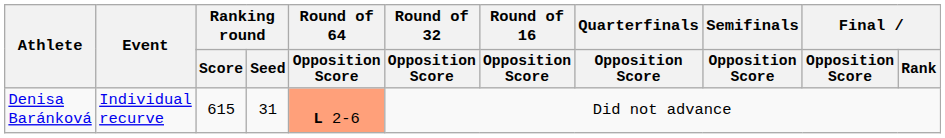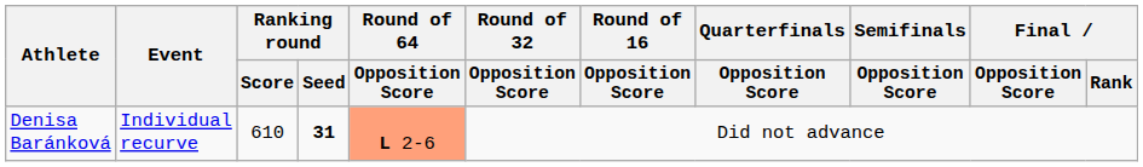 <table class="wikitable" style="font-size:90%">
 <tr>
 <th rowspan="2">Athlete</th>
 <th rowspan="2">Event</th>
 <th colspan="2">Ranking round</th>
 <th>Round of 64</th>
 <th>Round of 32</th>
 <th>Round of 16</th>
 <th>Quarterfinals</th>
 <th>Semifinals</th>
 <th colspan="2">Final / </th>
 </tr>
 <tr style="font-size:95%">
 <th>Score</th>
 <th>Seed</th>
 <th>Opposition<br>Score</th>
 <th>Opposition<br>Score</th>
 <th>Opposition<br>Score</th>
 <th>Opposition<br>Score</th>
 <th>Opposition<br>Score</th>
 <th>Opposition<br>Score</th>
 <th>Rank</th>
 </tr>
 <tr align=center>
 <td align=left><a href='#'>Denisa Baránková</a></td>
 <td align=left rowspan=3><a href='#'>Individual recurve</a></td>
-<td>615</td>
-<td>31</td>
+<td>610</td>
+<td><strong>31</strong></td>
 <td style="background: lightsalmon;"><br><strong>L</strong> 2-6</td>
 <td colspan=6>Did not advance</td>
 </tr>
 </table>
